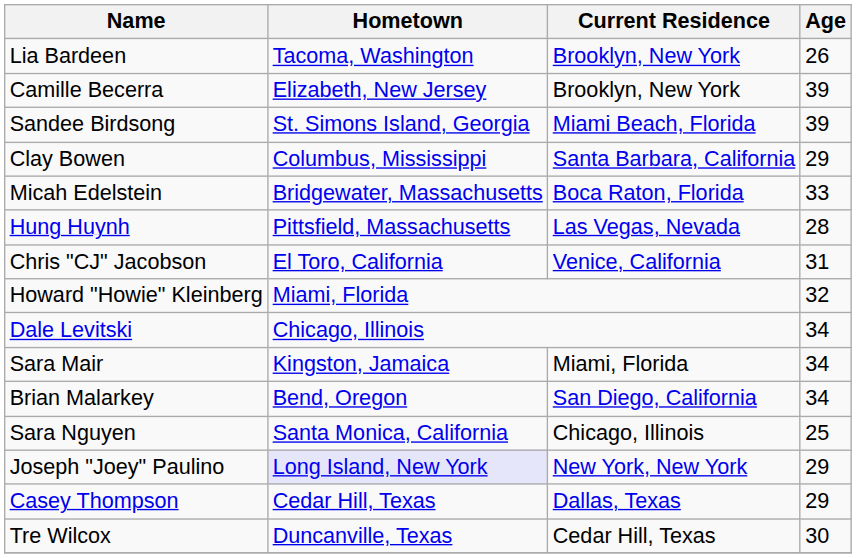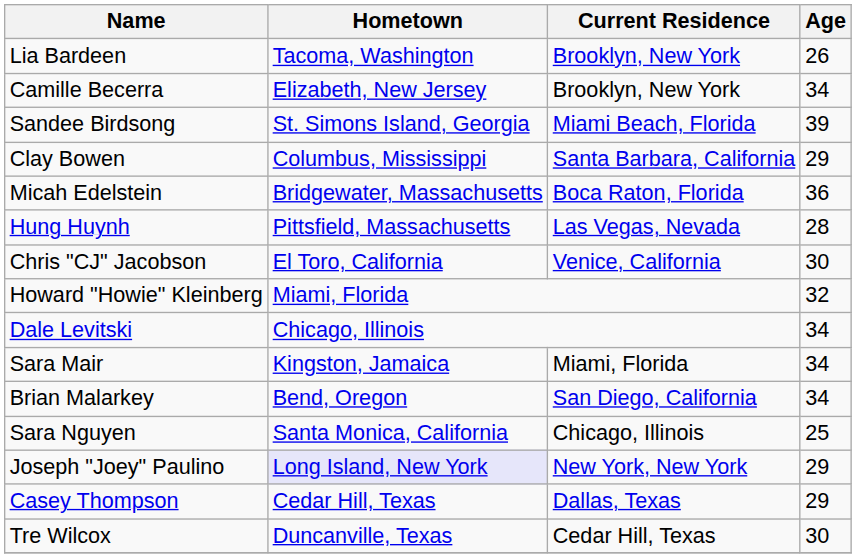 <table class="wikitable sortable">
 <tr>
 <th>Name</th>
 <th>Hometown</th>
 <th>Current Residence</th>
 <th>Age</th>
 </tr>
 <tr>
 <td>Lia Bardeen</td>
 <td><a href='#'>Tacoma, Washington</a></td>
 <td><a href='#'>Brooklyn, New York</a></td>
 <td>26</td>
 </tr>
 <tr>
 <td>Camille Becerra</td>
 <td><a href='#'>Elizabeth, New Jersey</a></td>
 <td>Brooklyn, New York</td>
-<td>39</td>
+<td>34</td>
 </tr>
 <tr>
 <td>Sandee Birdsong</td>
 <td><a href='#'>St. Simons Island, Georgia</a></td>
 <td><a href='#'>Miami Beach, Florida</a></td>
 <td>39</td>
 </tr>
 <tr>
 <td>Clay Bowen</td>
 <td><a href='#'>Columbus, Mississippi</a></td>
 <td><a href='#'>Santa Barbara, California</a></td>
 <td>29</td>
 </tr>
 <tr>
 <td>Micah Edelstein</td>
 <td><a href='#'>Bridgewater, Massachusetts</a></td>
 <td><a href='#'>Boca Raton, Florida</a></td>
-<td>33</td>
+<td>36</td>
 </tr>
 <tr>
 <td><a href='#'>Hung Huynh</a></td>
 <td><a href='#'>Pittsfield, Massachusetts</a></td>
 <td><a href='#'>Las Vegas, Nevada</a></td>
 <td>28</td>
 </tr>
 <tr>
 <td>Chris "CJ" Jacobson</td>
 <td><a href='#'>El Toro, California</a></td>
 <td><a href='#'>Venice, California</a></td>
-<td>31</td>
+<td>30</td>
 </tr>
 <tr>
 <td>Howard "Howie" Kleinberg</td>
 <td colspan="2"><a href='#'>Miami, Florida</a></td>
 <td>32</td>
 </tr>
 <tr>
 <td><a href='#'>Dale Levitski</a></td>
 <td colspan="2"><a href='#'>Chicago, Illinois</a></td>
 <td>34</td>
 </tr>
 <tr>
 <td>Sara Mair</td>
 <td><a href='#'>Kingston, Jamaica</a></td>
 <td>Miami, Florida</td>
 <td>34</td>
 </tr>
 <tr>
 <td>Brian Malarkey</td>
 <td><a href='#'>Bend, Oregon</a></td>
 <td><a href='#'>San Diego, California</a></td>
 <td>34</td>
 </tr>
 <tr>
 <td>Sara Nguyen</td>
 <td><a href='#'>Santa Monica, California</a></td>
 <td>Chicago, Illinois</td>
 <td>25</td>
 </tr>
 <tr>
 <td>Joseph "Joey" Paulino</td>
 <td style="background: lavender;"><a href='#'>Long Island, New York</a></td>
 <td><a href='#'>New York, New York</a></td>
 <td>29</td>
 </tr>
 <tr>
 <td><a href='#'>Casey Thompson</a></td>
 <td><a href='#'>Cedar Hill, Texas</a></td>
 <td><a href='#'>Dallas, Texas</a></td>
 <td>29</td>
 </tr>
 <tr>
 <td>Tre Wilcox</td>
 <td><a href='#'>Duncanville, Texas</a></td>
 <td>Cedar Hill, Texas</td>
 <td>30</td>
 </tr>
 <tr>
 </tr>
 </table>
